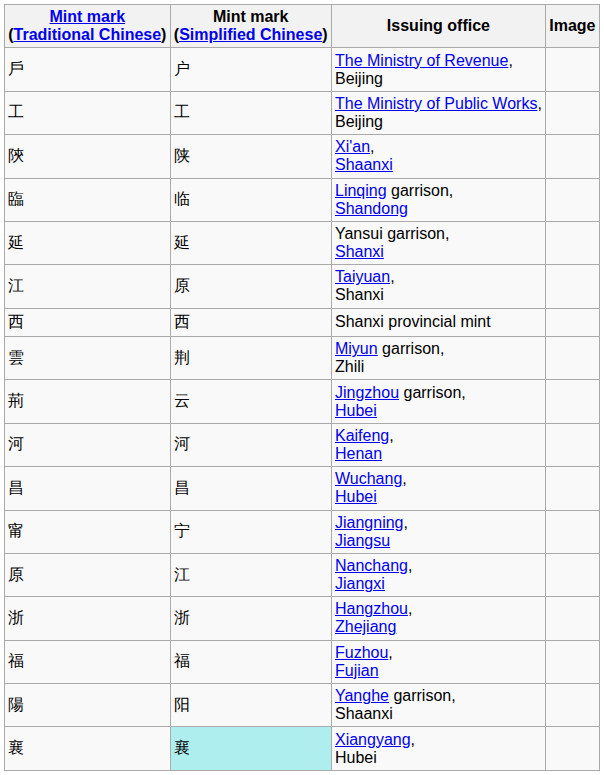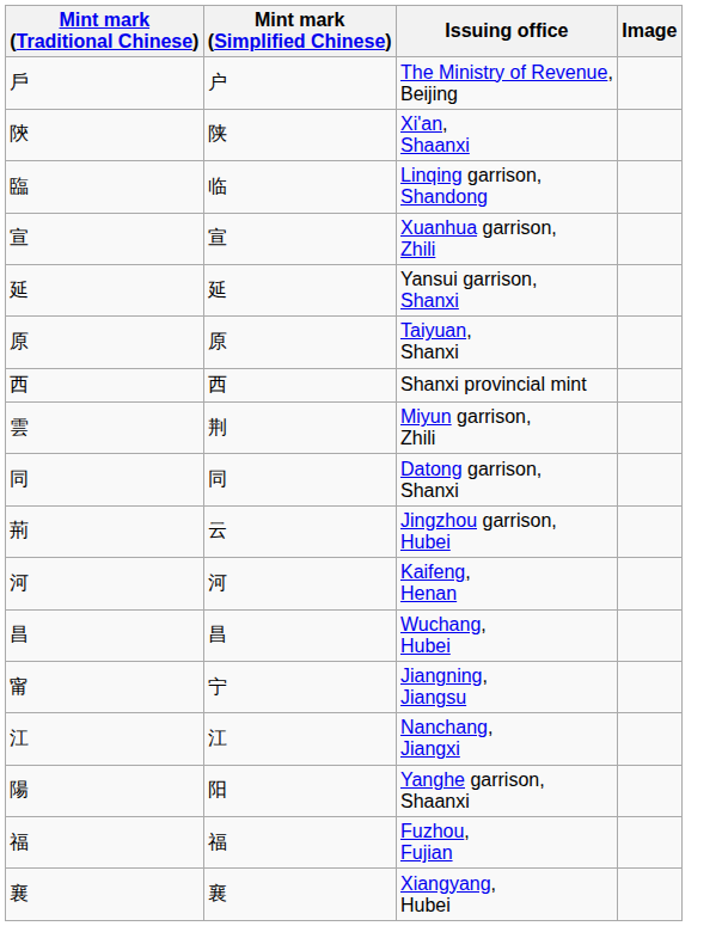 <table class="wikitable">
 <tr>
 <th><a href='#'>Mint mark</a><br>(<a href='#'>Traditional Chinese</a>)</th>
 <th>Mint mark<br>(<a href='#'>Simplified Chinese</a>)</th>
 <th>Issuing office</th>
 <th>Image</th>
 </tr>
 <tr>
 <td>戶</td>
 <td>户</td>
 <td><a href='#'>The Ministry of Revenue</a>,<br>Beijing</td>
-<td></td>
-</tr>
-<tr>
-<td>工</td>
-<td>工</td>
-<td><a href='#'>The Ministry of Public Works</a>,<br>Beijing</td>
 <td></td>
 </tr>
 <tr>
 <td>陝</td>
 <td>陕</td>
 <td><a href='#'>Xi'an</a>,<br><a href='#'>Shaanxi</a></td>
 <td></td>
 </tr>
 <tr>
 <td>臨</td>
 <td>临</td>
 <td><a href='#'>Linqing</a> garrison,<br><a href='#'>Shandong</a></td>
 <td></td>
 </tr>
 <tr>
+<td>宣</td>
+<td>宣</td>
+<td><a href='#'>Xuanhua</a> garrison,<br><a href='#'>Zhili</a></td>
+<td></td>
+</tr>
+<tr>
 <td>延</td>
 <td>延</td>
 <td>Yansui garrison,<br><a href='#'>Shanxi</a></td>
 <td></td>
 </tr>
 <tr>
-<td>江</td>
+<td>原</td>
 <td>原</td>
 <td><a href='#'>Taiyuan</a>,<br>Shanxi</td>
 <td></td>
 </tr>
 <tr>
 <td>西</td>
 <td>西</td>
 <td>Shanxi provincial mint</td>
 <td></td>
 </tr>
 <tr>
 <td>雲</td>
 <td>荆</td>
 <td><a href='#'>Miyun</a> garrison,<br>Zhili</td>
+<td></td>
+</tr>
+<tr>
+<td>同</td>
+<td>同</td>
+<td><a href='#'>Datong</a> garrison,<br>Shanxi</td>
 <td></td>
 </tr>
 <tr>
 <td>荊</td>
 <td>云</td>
 <td><a href='#'>Jingzhou</a> garrison,<br><a href='#'>Hubei</a></td>
 <td></td>
 </tr>
 <tr>
 <td>河</td>
 <td>河</td>
 <td><a href='#'>Kaifeng</a>,<br><a href='#'>Henan</a></td>
 <td></td>
 </tr>
 <tr>
 <td>昌</td>
 <td>昌</td>
 <td><a href='#'>Wuchang</a>,<br><a href='#'>Hubei</a></td>
 <td></td>
 </tr>
 <tr>
 <td>甯</td>
 <td>宁</td>
 <td><a href='#'>Jiangning</a>,<br><a href='#'>Jiangsu</a></td>
 <td></td>
 </tr>
 <tr>
-<td>原</td>
+<td>江</td>
 <td>江</td>
 <td><a href='#'>Nanchang</a>,<br><a href='#'>Jiangxi</a></td>
 <td></td>
 </tr>
 <tr>
-<td>浙</td>
-<td>浙</td>
-<td><a href='#'>Hangzhou</a>,<br><a href='#'>Zhejiang</a></td>
+<td>陽</td>
+<td>阳</td>
+<td><a href='#'>Yanghe</a> garrison,<br>Shaanxi</td>
 <td></td>
 </tr>
 <tr>
 <td>福</td>
 <td>福</td>
 <td><a href='#'>Fuzhou</a>,<br><a href='#'>Fujian</a></td>
 <td></td>
 </tr>
 <tr>
-<td>陽</td>
-<td>阳</td>
-<td><a href='#'>Yanghe</a> garrison,<br>Shaanxi</td>
-<td></td>
-</tr>
-<tr>
 <td>襄</td>
-<td style="background: paleturquoise;">襄</td>
+<td>襄</td>
 <td><a href='#'>Xiangyang</a>,<br>Hubei</td>
 <td></td>
 </tr>
 </table>
